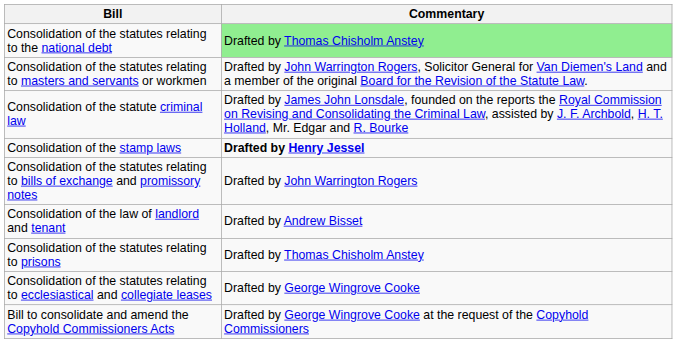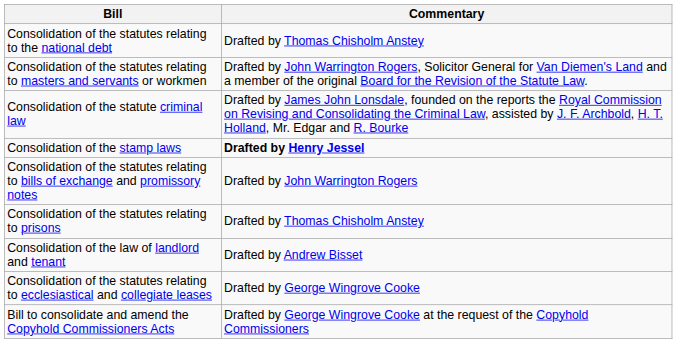 <table class="wikitable">
 <tr>
 <th>Bill</th>
 <th>Commentary</th>
 </tr>
 <tr>
 <td>Consolidation of the statutes relating to the <a href='#'>national debt</a></td>
-<td style="background: lightgreen;">Drafted by <a href='#'>Thomas Chisholm Anstey</a></td>
+<td>Drafted by <a href='#'>Thomas Chisholm Anstey</a></td>
 </tr>
 <tr>
 <td>Consolidation of the statutes relating to <a href='#'>masters and servants</a> or workmen</td>
 <td>Drafted by <a href='#'>John Warrington Rogers</a>, Solicitor General for <a href='#'>Van Diemen's Land</a> and a member of the original <a href='#'>Board for the Revision of the Statute Law</a>.</td>
 </tr>
 <tr>
 <td>Consolidation of the statute <a href='#'>criminal law</a></td>
 <td>Drafted by <a href='#'>James John Lonsdale</a>, founded on the reports the <a href='#'>Royal Commission on Revising and Consolidating the Criminal Law</a>, assisted by <a href='#'>J. F. Archbold</a>, <a href='#'>H. T. Holland</a>, Mr. Edgar and <a href='#'>R. Bourke</a></td>
 </tr>
 <tr>
 <td>Consolidation of the <a href='#'>stamp laws</a></td>
 <td><strong>Drafted by <a href='#'>Henry Jessel</a></strong></td>
 </tr>
 <tr>
 <td>Consolidation of the statutes relating to <a href='#'>bills of exchange</a> and <a href='#'>promissory notes</a></td>
 <td>Drafted by <a href='#'>John Warrington Rogers</a></td>
 </tr>
 <tr>
+<td>Consolidation of the statutes relating to <a href='#'>prisons</a></td>
+<td>Drafted by <a href='#'>Thomas Chisholm Anstey</a></td>
+</tr>
+<tr>
 <td>Consolidation of the law of <a href='#'>landlord</a> and <a href='#'>tenant</a></td>
 <td>Drafted by <a href='#'>Andrew Bisset</a></td>
-</tr>
-<tr>
-<td>Consolidation of the statutes relating to <a href='#'>prisons</a></td>
-<td>Drafted by <a href='#'>Thomas Chisholm Anstey</a></td>
 </tr>
 <tr>
 <td>Consolidation of the statutes relating to <a href='#'>ecclesiastical</a> and <a href='#'>collegiate leases</a></td>
 <td>Drafted by <a href='#'>George Wingrove Cooke</a></td>
 </tr>
 <tr>
 <td>Bill to consolidate and amend the <a href='#'>Copyhold Commissioners Acts</a></td>
 <td>Drafted by <a href='#'>George Wingrove Cooke</a> at the request of the <a href='#'>Copyhold Commissioners</a></td>
 </tr>
 </table>
